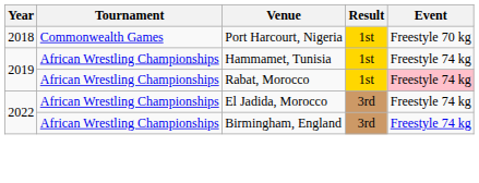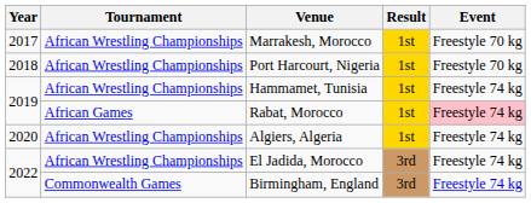 <table class="wikitable" style="font-size:95%;">
 <tr>
 <th>Year</th>
 <th>Tournament</th>
 <th>Venue</th>
 <th>Result</th>
 <th>Event</th>
 </tr>
 <tr>
+<td>2017</td>
+<td><a href='#'>African Wrestling Championships</a></td>
+<td>Marrakesh, Morocco</td>
+<td align="center" bgcolor="gold">1st</td>
+<td>Freestyle 70 kg</td>
+</tr>
+<tr>
 <td>2018</td>
-<td><a href='#'>Commonwealth Games</a></td>
+<td><a href='#'>African Wrestling Championships</a></td>
 <td>Port Harcourt, Nigeria</td>
 <td align="center" bgcolor="gold">1st</td>
 <td>Freestyle 70 kg</td>
 </tr>
 <tr>
 <td rowspan=2>2019</td>
 <td><a href='#'>African Wrestling Championships</a></td>
 <td>Hammamet, Tunisia</td>
 <td align="center" bgcolor="gold">1st</td>
 <td>Freestyle 74 kg</td>
 </tr>
 <tr>
-<td><a href='#'>African Wrestling Championships</a></td>
+<td><a href='#'>African Games</a></td>
 <td>Rabat, Morocco</td>
 <td align="center" bgcolor="gold">1st</td>
 <td style="background: pink;">Freestyle 74 kg</td>
+</tr>
+<tr>
+<td>2020</td>
+<td><a href='#'>African Wrestling Championships</a></td>
+<td>Algiers, Algeria</td>
+<td align="center" bgcolor="gold">1st</td>
+<td>Freestyle 74 kg</td>
 </tr>
 <tr>
 <td rowspan=2>2022</td>
 <td><a href='#'>African Wrestling Championships</a></td>
 <td>El Jadida, Morocco</td>
 <td align="center" bgcolor="cc9966">3rd</td>
 <td>Freestyle 74 kg</td>
 </tr>
 <tr>
-<td><a href='#'>African Wrestling Championships</a></td>
+<td><a href='#'>Commonwealth Games</a></td>
 <td>Birmingham, England</td>
 <td align="center" bgcolor="cc9966">3rd</td>
 <td><a href='#'>Freestyle 74 kg</a></td>
 </tr>
 </table>
